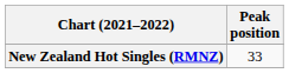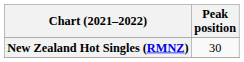 <table class="wikitable sortable plainrowheaders" style="text-align:center">
 <tr>
 <th scope="col">Chart (2021–2022)</th>
 <th scope="col">Peak<br>position</th>
 </tr>
 <tr>
 </tr>
 <tr>
 </tr>
 <tr>
 </tr>
 <tr>
 <th scope="row">New Zealand Hot Singles (<a href='#'>RMNZ</a>)</th>
-<td>33</td>
+<td>30</td>
 </tr>
 <tr>
 </tr>
 <tr>
 </tr>
 <tr>
 </tr>
 <tr>
 </tr>
 <tr>
 </tr>
 <tr>
 </tr>
 <tr>
 </tr>
 </table>
